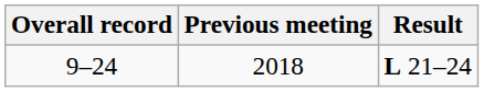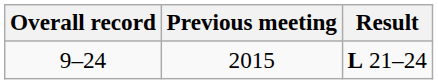 <table class="wikitable">
 <tr align="center">
 <th>Overall record</th>
 <th>Previous meeting</th>
 <th>Result</th>
 </tr>
 <tr align="center">
 <td>9–24</td>
-<td>2018</td>
+<td>2015</td>
 <td><strong>L</strong> 21–24</td>
 </tr>
 </table>
